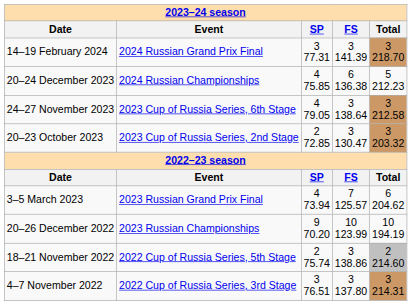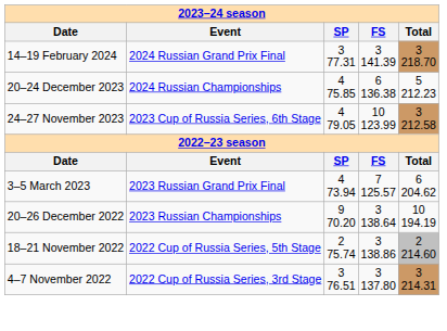 <table class="wikitable">
 <tr>
 <td style="background-color: #ffdead; " colspan=5 align=center><a href='#'><strong>2023–24 season</strong></a></td>
 </tr>
 <tr>
 <th>Date</th>
 <th>Event</th>
 <th><a href='#'>SP</a></th>
 <th><a href='#'>FS</a></th>
 <th>Total</th>
 </tr>
 <tr>
 <td>14–19 February 2024</td>
 <td><a href='#'>2024 Russian Grand Prix Final</a> <br></td>
 <td align=center>3 <br> 77.31</td>
 <td align=center>3 <br> 141.39</td>
 <td align=center bgcolor=cc9966>3 <br> 218.70</td>
 </tr>
 <tr>
 <td>20–24 December 2023</td>
 <td><a href='#'>2024 Russian Championships</a> <br></td>
 <td align=center>4 <br> 75.85</td>
 <td align=center>6 <br> 136.38</td>
 <td align=center>5 <br> 212.23</td>
 </tr>
 <tr>
 <td>24–27 November 2023</td>
 <td><a href='#'>2023 Cup of Russia Series, 6th Stage</a> <br></td>
 <td align=center>4 <br> 79.05</td>
-<td align=center>3 <br> 138.64</td>
+<td align=center>10 <br> 123.99</td>
 <td align=center bgcolor=cc9966>3 <br> 212.58</td>
-</tr>
-<tr>
-<td>20–23 October 2023</td>
-<td><a href='#'>2023 Cup of Russia Series, 2nd Stage</a> <br></td>
-<td align=center>2 <br> 72.85</td>
-<td align=center>3 <br> 130.47</td>
-<td align=center bgcolor=cc9966>3 <br> 203.32</td>
 </tr>
 <tr>
 <td style="background-color: #ffdead; " colspan=5 align=center><a href='#'><strong>2022–23 season</strong></a></td>
 </tr>
 <tr>
 <th>Date</th>
 <th>Event</th>
 <th><a href='#'>SP</a></th>
 <th><a href='#'>FS</a></th>
 <th>Total</th>
 </tr>
 <tr>
 <td>3–5 March 2023</td>
 <td><a href='#'>2023 Russian Grand Prix Final</a> <br></td>
 <td align=center>4 <br> 73.94</td>
 <td align=center>7 <br> 125.57</td>
 <td align=center>6 <br> 204.62</td>
 </tr>
 <tr>
 <td>20–26 December 2022</td>
 <td><a href='#'>2023 Russian Championships</a> <br></td>
 <td align=center>9 <br> 70.20</td>
-<td align=center>10 <br> 123.99</td>
+<td align=center>3 <br> 138.64</td>
 <td align=center>10 <br> 194.19</td>
 </tr>
 <tr>
 <td>18–21 November 2022</td>
 <td><a href='#'>2022 Cup of Russia Series, 5th Stage</a> <br></td>
 <td align=center>2 <br> 75.74</td>
 <td align=center>3 <br> 138.86</td>
 <td align=center bgcolor=silver>2 <br> 214.60</td>
 </tr>
 <tr>
 <td>4–7 November 2022</td>
 <td><a href='#'>2022 Cup of Russia Series, 3rd Stage</a> <br></td>
 <td align=center>3 <br> 76.51</td>
 <td align=center>3 <br> 137.80</td>
 <td align=center bgcolor=cc9966>3 <br> 214.31</td>
 </tr>
 </table>
